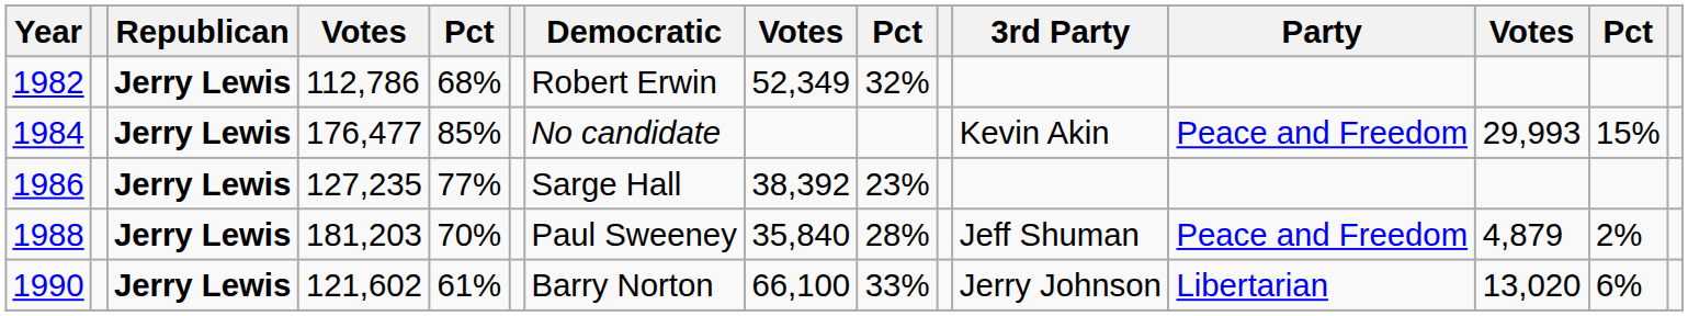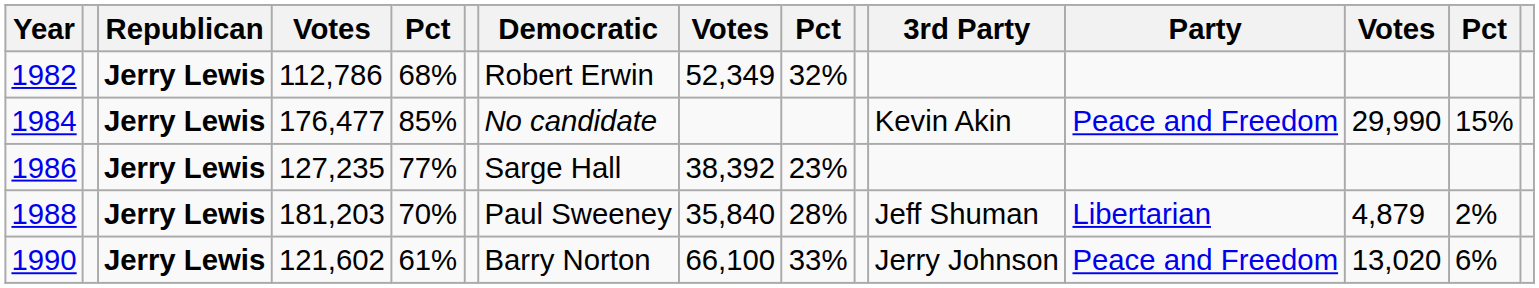 <table class="wikitable" style="margin:0.5em ; font-size:95%">
 <tr>
 <th>Year</th>
 <th></th>
 <th>Republican</th>
 <th>Votes</th>
 <th>Pct</th>
 <th></th>
 <th>Democratic</th>
 <th>Votes</th>
 <th>Pct</th>
 <th></th>
 <th>3rd Party</th>
 <th>Party</th>
 <th>Votes</th>
 <th>Pct</th>
 <th></th>
 </tr>
 <tr>
 <td><a href='#'>1982</a></td>
 <td></td>
 <td><strong>Jerry Lewis</strong></td>
 <td>112,786</td>
 <td>68%</td>
 <td></td>
 <td>Robert Erwin</td>
 <td>52,349</td>
 <td>32%</td>
 <td></td>
 <td></td>
 <td></td>
 <td></td>
 <td></td>
 <td></td>
 </tr>
 <tr>
 <td><a href='#'>1984</a></td>
 <td></td>
 <td><strong>Jerry Lewis</strong></td>
 <td>176,477</td>
 <td>85%</td>
 <td></td>
 <td><em>No candidate</em></td>
 <td></td>
 <td></td>
 <td></td>
 <td>Kevin Akin</td>
 <td><a href='#'>Peace and Freedom</a></td>
-<td>29,993</td>
+<td>29,990</td>
 <td>15%</td>
 <td></td>
 </tr>
 <tr>
 <td><a href='#'>1986</a></td>
 <td></td>
 <td><strong>Jerry Lewis</strong></td>
 <td>127,235</td>
 <td>77%</td>
 <td></td>
 <td>Sarge Hall</td>
 <td>38,392</td>
 <td>23%</td>
 <td></td>
 <td></td>
 <td></td>
 <td></td>
 <td></td>
 <td></td>
 </tr>
 <tr>
 <td><a href='#'>1988</a></td>
 <td></td>
 <td><strong>Jerry Lewis</strong></td>
 <td>181,203</td>
 <td>70%</td>
 <td></td>
 <td>Paul Sweeney</td>
 <td>35,840</td>
 <td>28%</td>
 <td></td>
 <td>Jeff Shuman</td>
-<td><a href='#'>Peace and Freedom</a></td>
+<td><a href='#'>Libertarian</a></td>
 <td>4,879</td>
 <td>2%</td>
 <td></td>
 </tr>
 <tr>
 <td><a href='#'>1990</a></td>
 <td></td>
 <td><strong>Jerry Lewis</strong></td>
 <td>121,602</td>
 <td>61%</td>
 <td></td>
 <td>Barry Norton</td>
 <td>66,100</td>
 <td>33%</td>
 <td></td>
 <td>Jerry Johnson</td>
-<td><a href='#'>Libertarian</a></td>
+<td><a href='#'>Peace and Freedom</a></td>
 <td>13,020</td>
 <td>6%</td>
 <td></td>
 </tr>
 </table>
